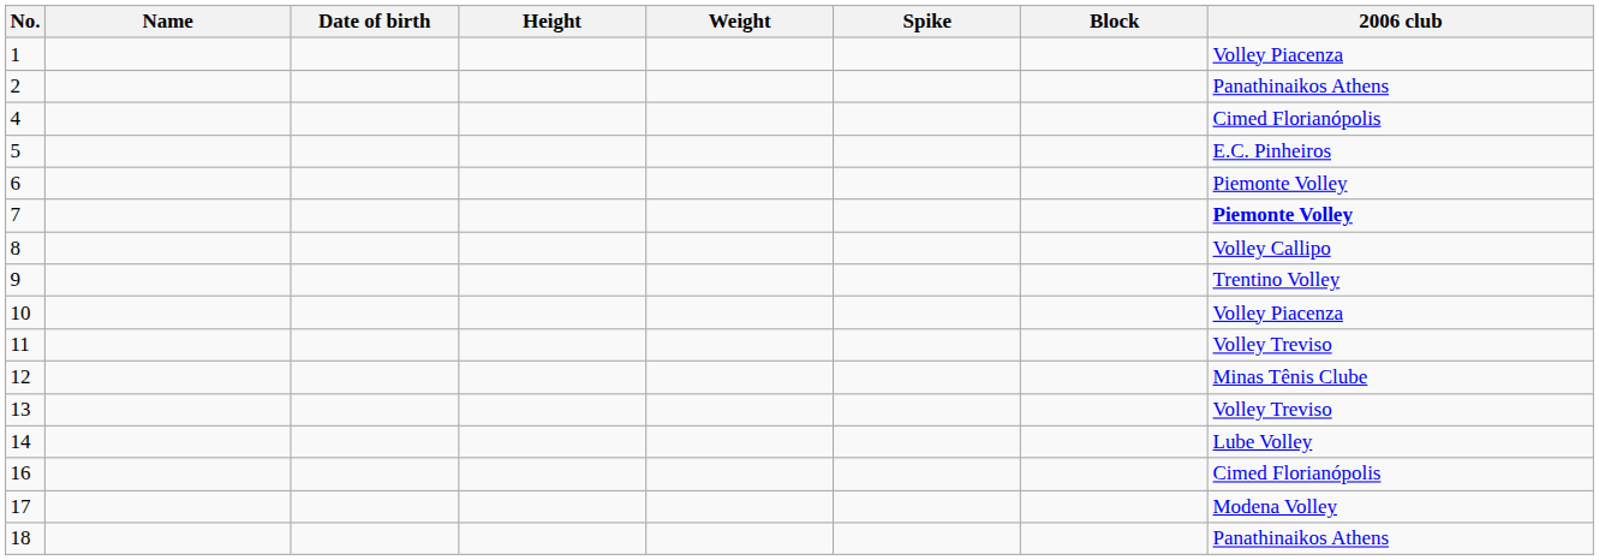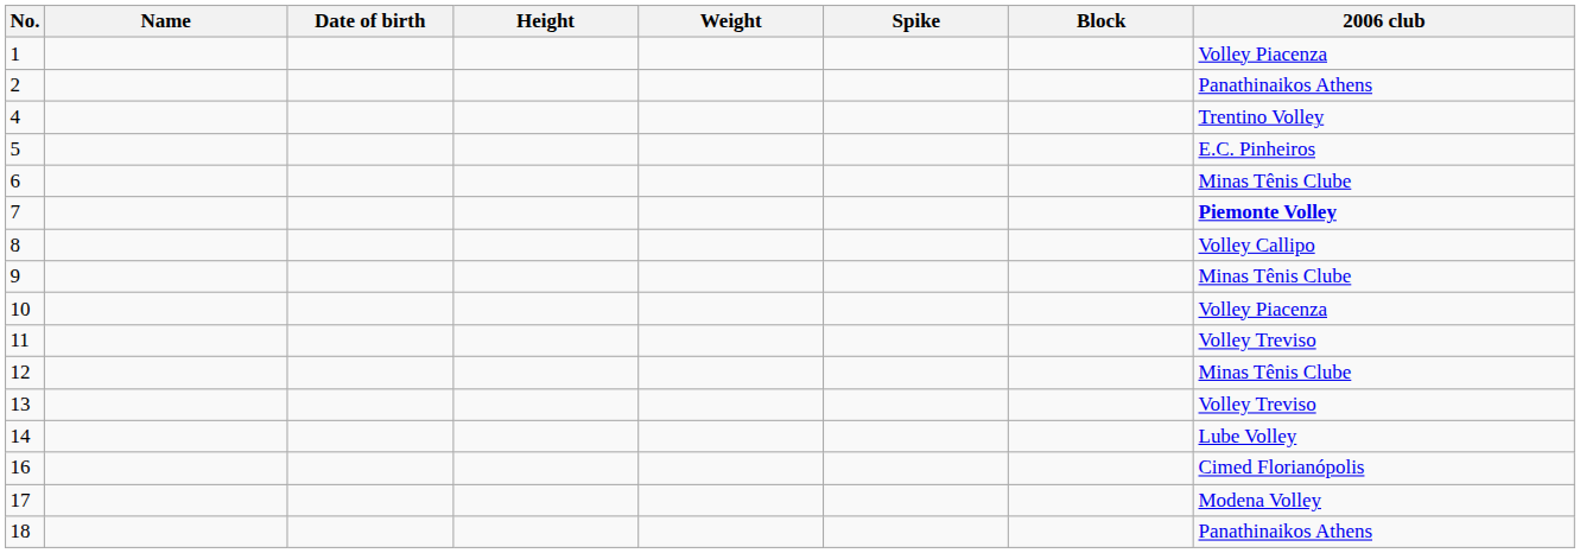 <table class="wikitable sortable" style=font-size:100%; text-align:center;>
 <tr>
 <th>No.</th>
 <th style=width:12em>Name</th>
 <th style=width:8em>Date of birth</th>
 <th style=width:9em>Height</th>
 <th style=width:9em>Weight</th>
 <th style=width:9em>Spike</th>
 <th style=width:9em>Block</th>
 <th style=width:19em>2006 club</th>
 </tr>
 <tr>
 <td>1</td>
 <td align=left></td>
 <td align=right></td>
 <td></td>
 <td></td>
 <td></td>
 <td></td>
 <td align=left><a href='#'>Volley Piacenza</a></td>
 </tr>
 <tr>
 <td>2</td>
 <td align=left></td>
 <td align=right></td>
 <td></td>
 <td></td>
 <td></td>
 <td></td>
 <td align=left><a href='#'>Panathinaikos Athens</a></td>
 </tr>
 <tr>
 <td>4</td>
 <td align=left></td>
 <td align=right></td>
 <td></td>
 <td></td>
 <td></td>
 <td></td>
-<td align=left><a href='#'>Cimed Florianópolis</a></td>
+<td align=left><a href='#'>Trentino Volley</a></td>
 </tr>
 <tr>
 <td>5</td>
 <td align=left></td>
 <td align=right></td>
 <td></td>
 <td></td>
 <td></td>
 <td></td>
 <td align=left><a href='#'>E.C. Pinheiros</a></td>
 </tr>
 <tr>
 <td>6</td>
 <td align=left></td>
 <td align=right></td>
 <td></td>
 <td></td>
 <td></td>
 <td></td>
-<td align=left><a href='#'>Piemonte Volley</a></td>
+<td align=left><a href='#'>Minas Tênis Clube</a></td>
 </tr>
 <tr>
 <td>7</td>
 <td align=left></td>
 <td align=right></td>
 <td></td>
 <td></td>
 <td></td>
 <td></td>
 <td align=left><strong><a href='#'>Piemonte Volley</a></strong></td>
 </tr>
 <tr>
 <td>8</td>
 <td align=left></td>
 <td align=right></td>
 <td></td>
 <td></td>
 <td></td>
 <td></td>
 <td align=left><a href='#'>Volley Callipo</a></td>
 </tr>
 <tr>
 <td>9</td>
 <td align=left></td>
 <td align=right></td>
 <td></td>
 <td></td>
 <td></td>
 <td></td>
-<td align=left><a href='#'>Trentino Volley</a></td>
+<td align=left><a href='#'>Minas Tênis Clube</a></td>
 </tr>
 <tr>
 <td>10</td>
 <td align=left></td>
 <td align=right></td>
 <td></td>
 <td></td>
 <td></td>
 <td></td>
 <td align=left><a href='#'>Volley Piacenza</a></td>
 </tr>
 <tr>
 <td>11</td>
 <td align=left></td>
 <td align=right></td>
 <td></td>
 <td></td>
 <td></td>
 <td></td>
 <td align=left><a href='#'>Volley Treviso</a></td>
 </tr>
 <tr>
 <td>12</td>
 <td align=left></td>
 <td align=right></td>
 <td></td>
 <td></td>
 <td></td>
 <td></td>
 <td align=left><a href='#'>Minas Tênis Clube</a></td>
 </tr>
 <tr>
 <td>13</td>
 <td align=left></td>
 <td align=right></td>
 <td></td>
 <td></td>
 <td></td>
 <td></td>
 <td align=left><a href='#'>Volley Treviso</a></td>
 </tr>
 <tr>
 <td>14</td>
 <td align=left></td>
 <td align=right></td>
 <td></td>
 <td></td>
 <td></td>
 <td></td>
 <td align=left><a href='#'>Lube Volley</a></td>
 </tr>
 <tr>
 <td>16</td>
 <td align=left></td>
 <td align=right></td>
 <td></td>
 <td></td>
 <td></td>
 <td></td>
 <td align=left><a href='#'>Cimed Florianópolis</a></td>
 </tr>
 <tr>
 <td>17</td>
 <td align=left></td>
 <td align=right></td>
 <td></td>
 <td></td>
 <td></td>
 <td></td>
 <td align=left><a href='#'>Modena Volley</a></td>
 </tr>
 <tr>
 <td>18</td>
 <td align=left></td>
 <td align=right></td>
 <td></td>
 <td></td>
 <td></td>
 <td></td>
 <td align=left><a href='#'>Panathinaikos Athens</a></td>
 </tr>
 </table>
